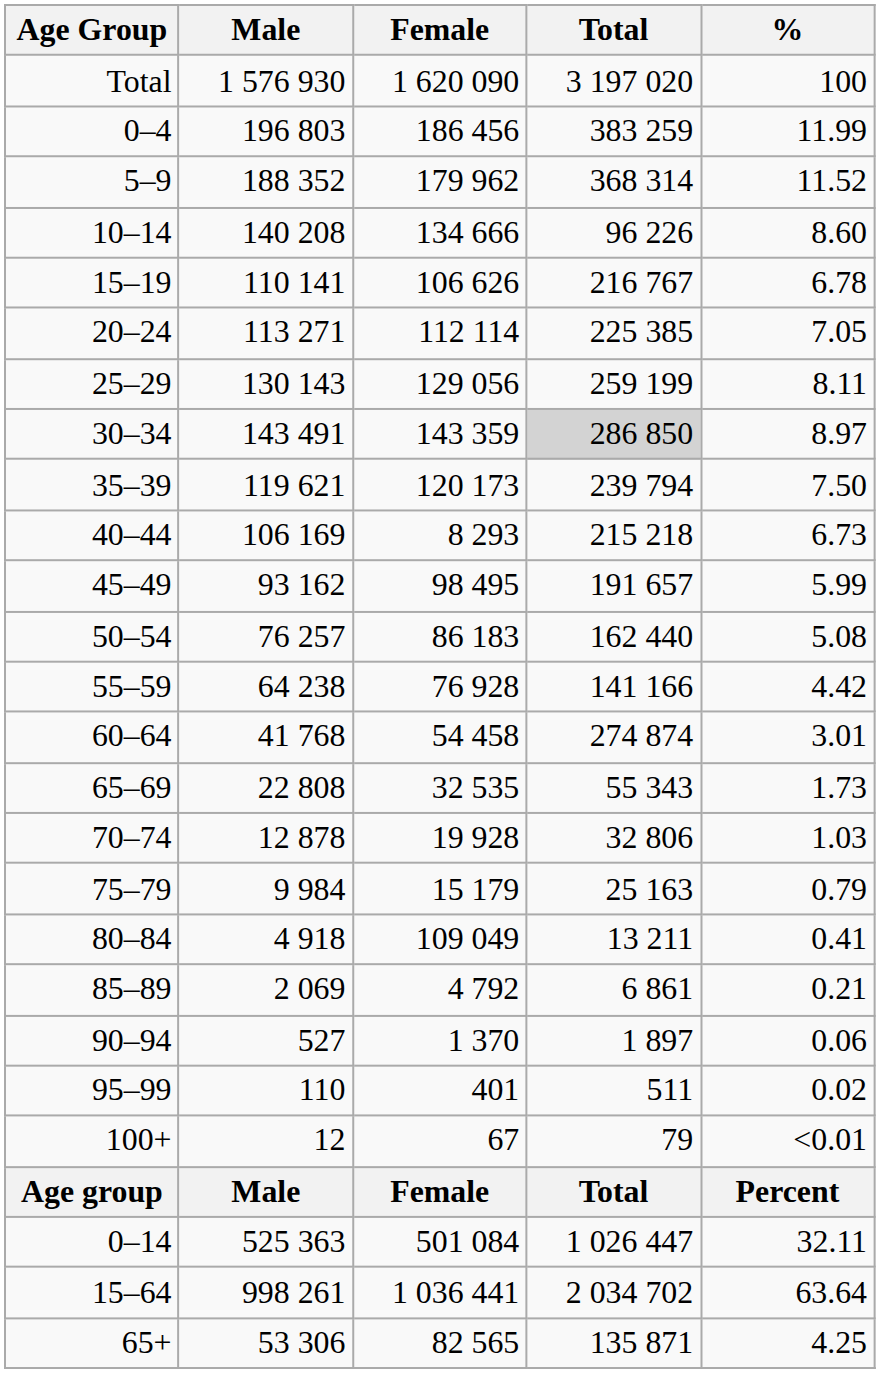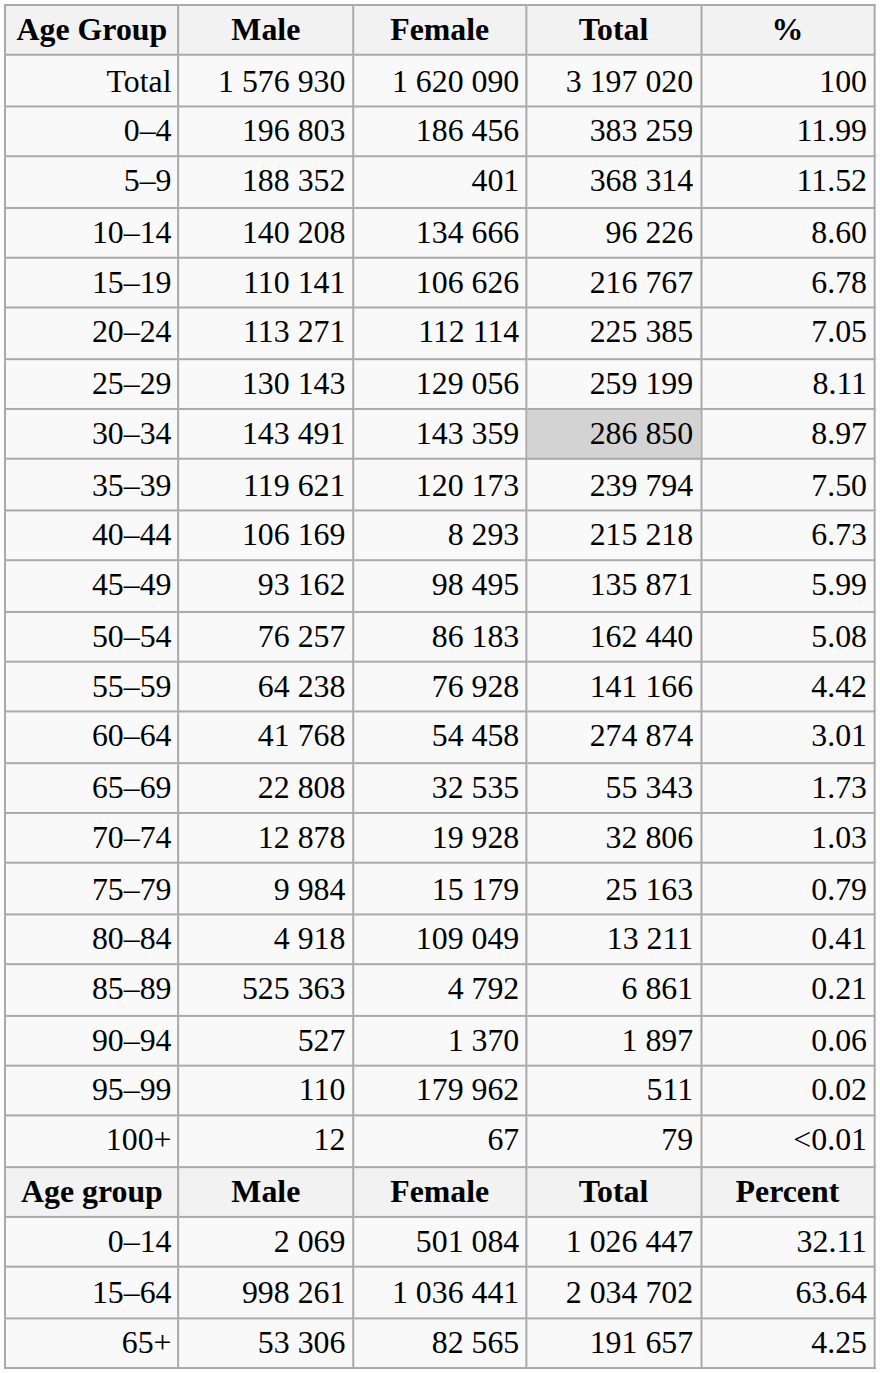 <table class="wikitable">
 <tr>
 <th width="80pt">Age Group</th>
 <th width="80pt">Male</th>
 <th width="80pt">Female</th>
 <th width="80pt">Total</th>
 <th width="80pt">%</th>
 </tr>
 <tr>
 <td align="right">Total</td>
 <td align="right">1 576 930</td>
 <td align="right">1 620 090</td>
 <td align="right">3 197 020</td>
 <td align="right">100</td>
 </tr>
 <tr>
 <td align="right">0–4</td>
 <td align="right">196 803</td>
 <td align="right">186 456</td>
 <td align="right">383 259</td>
 <td align="right">11.99</td>
 </tr>
 <tr>
 <td align="right">5–9</td>
 <td align="right">188 352</td>
-<td align="right">179 962</td>
+<td align="right">401</td>
 <td align="right">368 314</td>
 <td align="right">11.52</td>
 </tr>
 <tr>
 <td align="right">10–14</td>
 <td align="right">140 208</td>
 <td align="right">134 666</td>
 <td align="right">96 226</td>
 <td align="right">8.60</td>
 </tr>
 <tr>
 <td align="right">15–19</td>
 <td align="right">110 141</td>
 <td align="right">106 626</td>
 <td align="right">216 767</td>
 <td align="right">6.78</td>
 </tr>
 <tr>
 <td align="right">20–24</td>
 <td align="right">113 271</td>
 <td align="right">112 114</td>
 <td align="right">225 385</td>
 <td align="right">7.05</td>
 </tr>
 <tr>
 <td align="right">25–29</td>
 <td align="right">130 143</td>
 <td align="right">129 056</td>
 <td align="right">259 199</td>
 <td align="right">8.11</td>
 </tr>
 <tr>
 <td align="right">30–34</td>
 <td align="right">143 491</td>
 <td align="right">143 359</td>
 <td align="right" style="background: lightgrey;">286 850</td>
 <td align="right">8.97</td>
 </tr>
 <tr>
 <td align="right">35–39</td>
 <td align="right">119 621</td>
 <td align="right">120 173</td>
 <td align="right">239 794</td>
 <td align="right">7.50</td>
 </tr>
 <tr>
 <td align="right">40–44</td>
 <td align="right">106 169</td>
 <td align="right">8 293</td>
 <td align="right">215 218</td>
 <td align="right">6.73</td>
 </tr>
 <tr>
 <td align="right">45–49</td>
 <td align="right">93 162</td>
 <td align="right">98 495</td>
-<td align="right">191 657</td>
+<td align="right">135 871</td>
 <td align="right">5.99</td>
 </tr>
 <tr>
 <td align="right">50–54</td>
 <td align="right">76 257</td>
 <td align="right">86 183</td>
 <td align="right">162 440</td>
 <td align="right">5.08</td>
 </tr>
 <tr>
 <td align="right">55–59</td>
 <td align="right">64 238</td>
 <td align="right">76 928</td>
 <td align="right">141 166</td>
 <td align="right">4.42</td>
 </tr>
 <tr>
 <td align="right">60–64</td>
 <td align="right">41 768</td>
 <td align="right">54 458</td>
 <td align="right">274 874</td>
 <td align="right">3.01</td>
 </tr>
 <tr>
 <td align="right">65–69</td>
 <td align="right">22 808</td>
 <td align="right">32 535</td>
 <td align="right">55 343</td>
 <td align="right">1.73</td>
 </tr>
 <tr>
 <td align="right">70–74</td>
 <td align="right">12 878</td>
 <td align="right">19 928</td>
 <td align="right">32 806</td>
 <td align="right">1.03</td>
 </tr>
 <tr>
 <td align="right">75–79</td>
 <td align="right">9 984</td>
 <td align="right">15 179</td>
 <td align="right">25 163</td>
 <td align="right">0.79</td>
 </tr>
 <tr>
 <td align="right">80–84</td>
 <td align="right">4 918</td>
 <td align="right">109 049</td>
 <td align="right">13 211</td>
 <td align="right">0.41</td>
 </tr>
 <tr>
 <td align="right">85–89</td>
-<td align="right">2 069</td>
+<td align="right">525 363</td>
 <td align="right">4 792</td>
 <td align="right">6 861</td>
 <td align="right">0.21</td>
 </tr>
 <tr>
 <td align="right">90–94</td>
 <td align="right">527</td>
 <td align="right">1 370</td>
 <td align="right">1 897</td>
 <td align="right">0.06</td>
 </tr>
 <tr>
 <td align="right">95–99</td>
 <td align="right">110</td>
-<td align="right">401</td>
+<td align="right">179 962</td>
 <td align="right">511</td>
 <td align="right">0.02</td>
 </tr>
 <tr>
 <td align="right">100+</td>
 <td align="right">12</td>
 <td align="right">67</td>
 <td align="right">79</td>
 <td align="right"><0.01</td>
 </tr>
 <tr>
 <th width="50">Age group</th>
 <th width="80pt">Male</th>
 <th width="80">Female</th>
 <th width="80">Total</th>
 <th width="50">Percent</th>
 </tr>
 <tr>
 <td align="right">0–14</td>
-<td align="right">525 363</td>
+<td align="right">2 069</td>
 <td align="right">501 084</td>
 <td align="right">1 026 447</td>
 <td align="right">32.11</td>
 </tr>
 <tr>
 <td align="right">15–64</td>
 <td align="right">998 261</td>
 <td align="right">1 036 441</td>
 <td align="right">2 034 702</td>
 <td align="right">63.64</td>
 </tr>
 <tr>
 <td align="right">65+</td>
 <td align="right">53 306</td>
 <td align="right">82 565</td>
-<td align="right">135 871</td>
+<td align="right">191 657</td>
 <td align="right">4.25</td>
 </tr>
 <tr>
 </tr>
 </table>
